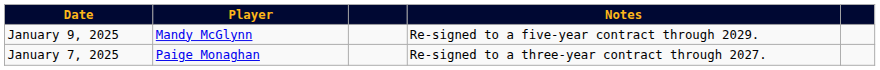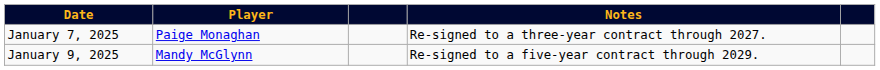 <table class="wikitable sortable" style="text-align:left;">
 <tr>
 <th style="background:#000833; color:#FDB71A; width:150px;" data-sort-type="date">Date</th>
 <th style="background:#000833; color:#FDB71A; width:200px;">Player</th>
 <th style="background:#000833; color:#FDB71A; width:55px;"></th>
 <th style="background:#000833; color:#FDB71A; width:450px;">Notes</th>
 <th style="background:#000833; color:#FDB71A; width:30px;"></th>
 </tr>
 <tr>
+<td>January 7, 2025</td>
+<td> <a href='#'>Paige Monaghan</a></td>
+<td align="center"></td>
+<td>Re-signed to a three-year contract through 2027.</td>
+<td></td>
+</tr>
+<tr>
 <td>January 9, 2025</td>
 <td> <a href='#'>Mandy McGlynn</a></td>
 <td></td>
 <td>Re-signed to a five-year contract through 2029.</td>
 <td></td>
 </tr>
-<tr>
-<td>January 7, 2025</td>
-<td> <a href='#'>Paige Monaghan</a></td>
-<td align="center"></td>
-<td>Re-signed to a three-year contract through 2027.</td>
-<td></td>
-</tr>
 </table>
